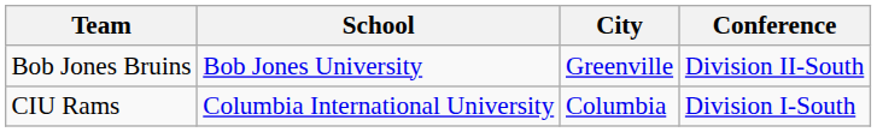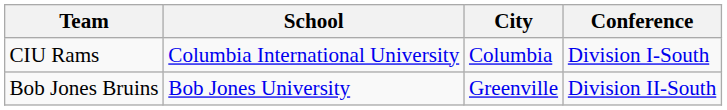 <table class="sortable wikitable">
 <tr>
 <th>Team</th>
 <th>School</th>
 <th>City</th>
 <th>Conference</th>
 </tr>
 <tr>
+<td>CIU Rams </td>
+<td><a href='#'>Columbia International University</a></td>
+<td><a href='#'>Columbia</a></td>
+<td><a href='#'>Division I-South</a></td>
+</tr>
+<tr>
 <td>Bob Jones Bruins</td>
 <td><a href='#'>Bob Jones University</a></td>
 <td><a href='#'>Greenville</a></td>
 <td><a href='#'>Division II-South</a></td>
 </tr>
-<tr>
-<td>CIU Rams </td>
-<td><a href='#'>Columbia International University</a></td>
-<td><a href='#'>Columbia</a></td>
-<td><a href='#'>Division I-South</a></td>
-</tr>
 </table>
